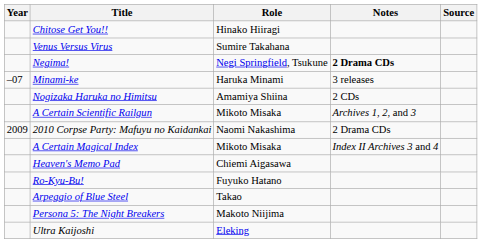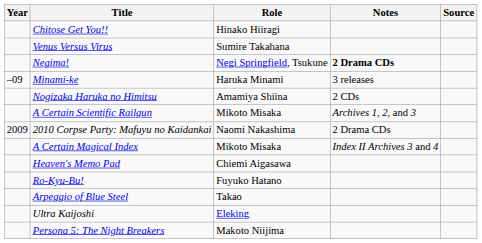 <table class="wikitable sortable plainrowheaders">
 <tr>
 <th>Year</th>
 <th>Title</th>
 <th>Role</th>
 <th class="unsortable">Notes</th>
 <th class="unsortable">Source</th>
 </tr>
 <tr>
 <td></td>
 <td><em><a href='#'>Chitose Get You!!</a></em></td>
 <td>Hinako Hiiragi</td>
 <td></td>
 <td></td>
 </tr>
 <tr>
 <td></td>
 <td><em><a href='#'>Venus Versus Virus</a></em></td>
 <td>Sumire Takahana</td>
 <td></td>
 <td></td>
 </tr>
 <tr>
 <td></td>
 <td><em><a href='#'>Negima!</a></em></td>
 <td><a href='#'>Negi Springfield</a>, Tsukune</td>
 <td><strong>2 Drama <abbr>CDs</abbr></strong></td>
 <td></td>
 </tr>
 <tr>
-<td>–07</td>
+<td>–09</td>
 <td><em><a href='#'>Minami-ke</a></em></td>
 <td>Haruka Minami</td>
 <td>3 releases</td>
 <td></td>
 </tr>
 <tr>
 <td></td>
 <td><em><a href='#'>Nogizaka Haruka no Himitsu</a></em></td>
 <td>Amamiya Shiina</td>
 <td>2 <abbr>CDs</abbr></td>
 <td></td>
 </tr>
 <tr>
 <td></td>
 <td><em><a href='#'>A Certain Scientific Railgun</a></em></td>
 <td>Mikoto Misaka</td>
 <td><em>Archives 1</em>, <em>2</em>, and <em>3</em></td>
 <td></td>
 </tr>
 <tr>
 <td>2009</td>
 <td><em>2010 Corpse Party: Mafuyu no Kaidankai</em></td>
 <td>Naomi Nakashima</td>
 <td>2 Drama CDs</td>
 <td></td>
 </tr>
 <tr>
 <td></td>
 <td><em><a href='#'>A Certain Magical Index</a></em></td>
 <td>Mikoto Misaka</td>
 <td><em>Index II Archives 3</em> and <em>4</em></td>
 <td></td>
 </tr>
 <tr>
 <td></td>
 <td><em><a href='#'>Heaven's Memo Pad</a></em></td>
 <td>Chiemi Aigasawa</td>
 <td></td>
 <td></td>
 </tr>
 <tr>
 <td></td>
 <td><em><a href='#'>Ro-Kyu-Bu!</a></em></td>
 <td>Fuyuko Hatano</td>
 <td></td>
 <td></td>
 </tr>
 <tr>
 <td></td>
 <td><em><a href='#'>Arpeggio of Blue Steel</a></em></td>
 <td>Takao</td>
 <td></td>
 <td></td>
 </tr>
 <tr>
 <td></td>
+<td><em>Ultra Kaijoshi</em></td>
+<td><a href='#'>Eleking</a></td>
+<td></td>
+<td></td>
+</tr>
+<tr>
+<td></td>
 <td><em><a href='#'>Persona 5: The Night Breakers</a></em></td>
 <td>Makoto Niijima</td>
 <td></td>
 <td></td>
 </tr>
-<tr>
-<td></td>
-<td><em>Ultra Kaijoshi</em></td>
-<td><a href='#'>Eleking</a></td>
-<td></td>
-<td></td>
-</tr>
 </table>
